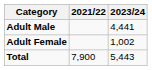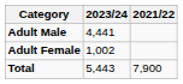 <table class="sortable wikitable">
 <tr>
 <th colspan="1">Category</th>
+<th>2023/24</th>
 <th>2021/22</th>
-<th>2023/24</th>
 </tr>
 <tr>
 <td><strong>Adult Male</strong></td>
+<td>4,441</td>
 <td></td>
-<td>4,441</td>
 </tr>
 <tr>
 <td><strong>Adult Female</strong></td>
+<td>1,002</td>
 <td></td>
-<td>1,002</td>
 </tr>
 <tr>
 <td><strong>Total</strong></td>
+<td>5,443</td>
 <td>7,900</td>
-<td>5,443</td>
 </tr>
 </table>
